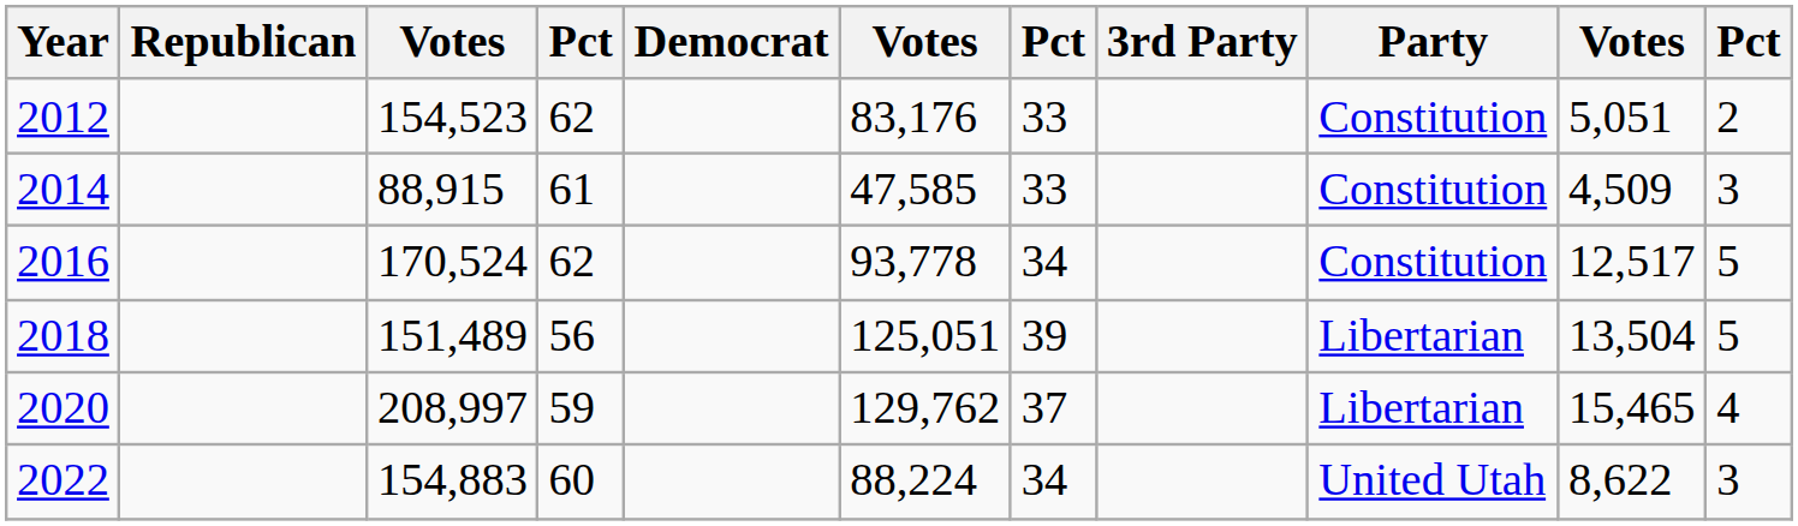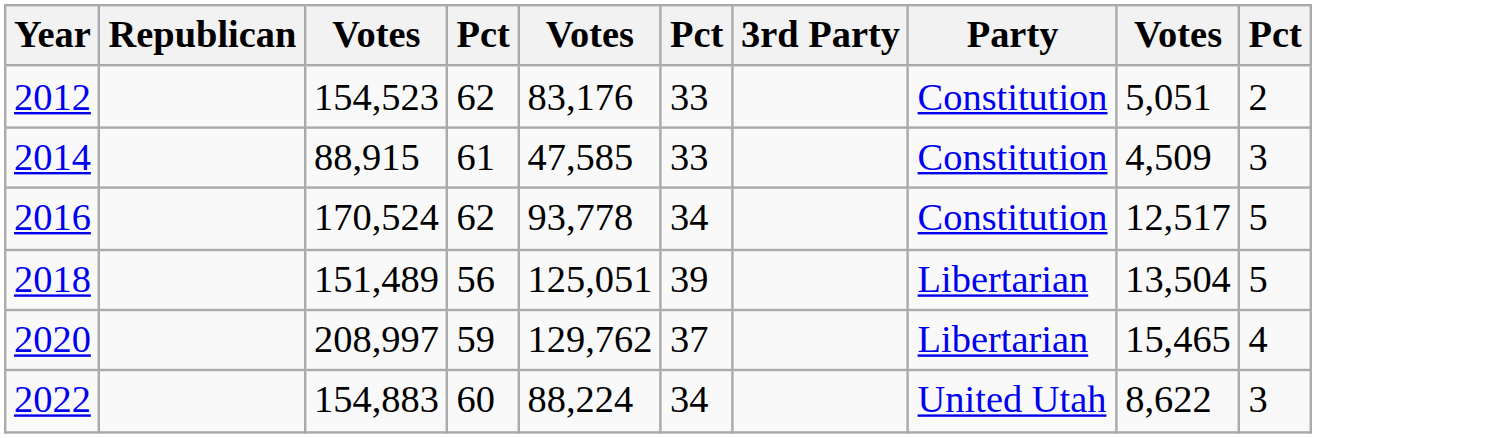 <table class="wikitable">
 <tr>
 <th>Year</th>
 <th>Republican</th>
 <th>Votes</th>
 <th>Pct</th>
-<th>Democrat</th>
 <th>Votes</th>
 <th>Pct</th>
 <th>3rd Party</th>
 <th>Party</th>
 <th>Votes</th>
 <th>Pct</th>
 </tr>
 <tr>
 <td><a href='#'>2012</a></td>
 <td></td>
 <td>154,523</td>
 <td>62</td>
-<td></td>
 <td>83,176</td>
 <td>33</td>
 <td></td>
 <td><a href='#'>Constitution</a></td>
 <td>5,051</td>
 <td>2</td>
 </tr>
 <tr>
 <td><a href='#'>2014</a></td>
 <td></td>
 <td>88,915</td>
 <td>61</td>
-<td></td>
 <td>47,585</td>
 <td>33</td>
 <td></td>
 <td><a href='#'>Constitution</a></td>
 <td>4,509</td>
 <td>3</td>
 </tr>
 <tr>
 <td><a href='#'>2016</a></td>
 <td></td>
 <td>170,524</td>
 <td>62</td>
-<td></td>
 <td>93,778</td>
 <td>34</td>
 <td></td>
 <td><a href='#'>Constitution</a></td>
 <td>12,517</td>
 <td>5</td>
 </tr>
 <tr>
 <td><a href='#'>2018</a></td>
 <td></td>
 <td>151,489</td>
 <td>56</td>
-<td></td>
 <td>125,051</td>
 <td>39</td>
 <td></td>
 <td><a href='#'>Libertarian</a></td>
 <td>13,504</td>
 <td>5</td>
 </tr>
 <tr>
 <td><a href='#'>2020</a></td>
 <td></td>
 <td>208,997</td>
 <td>59</td>
-<td></td>
 <td>129,762</td>
 <td>37</td>
 <td></td>
 <td><a href='#'>Libertarian</a></td>
 <td>15,465</td>
 <td>4</td>
 </tr>
 <tr>
 <td><a href='#'>2022</a></td>
 <td></td>
 <td>154,883</td>
 <td>60</td>
-<td></td>
 <td>88,224</td>
 <td>34</td>
 <td></td>
 <td><a href='#'>United Utah</a></td>
 <td>8,622</td>
 <td>3</td>
 </tr>
 </table>
